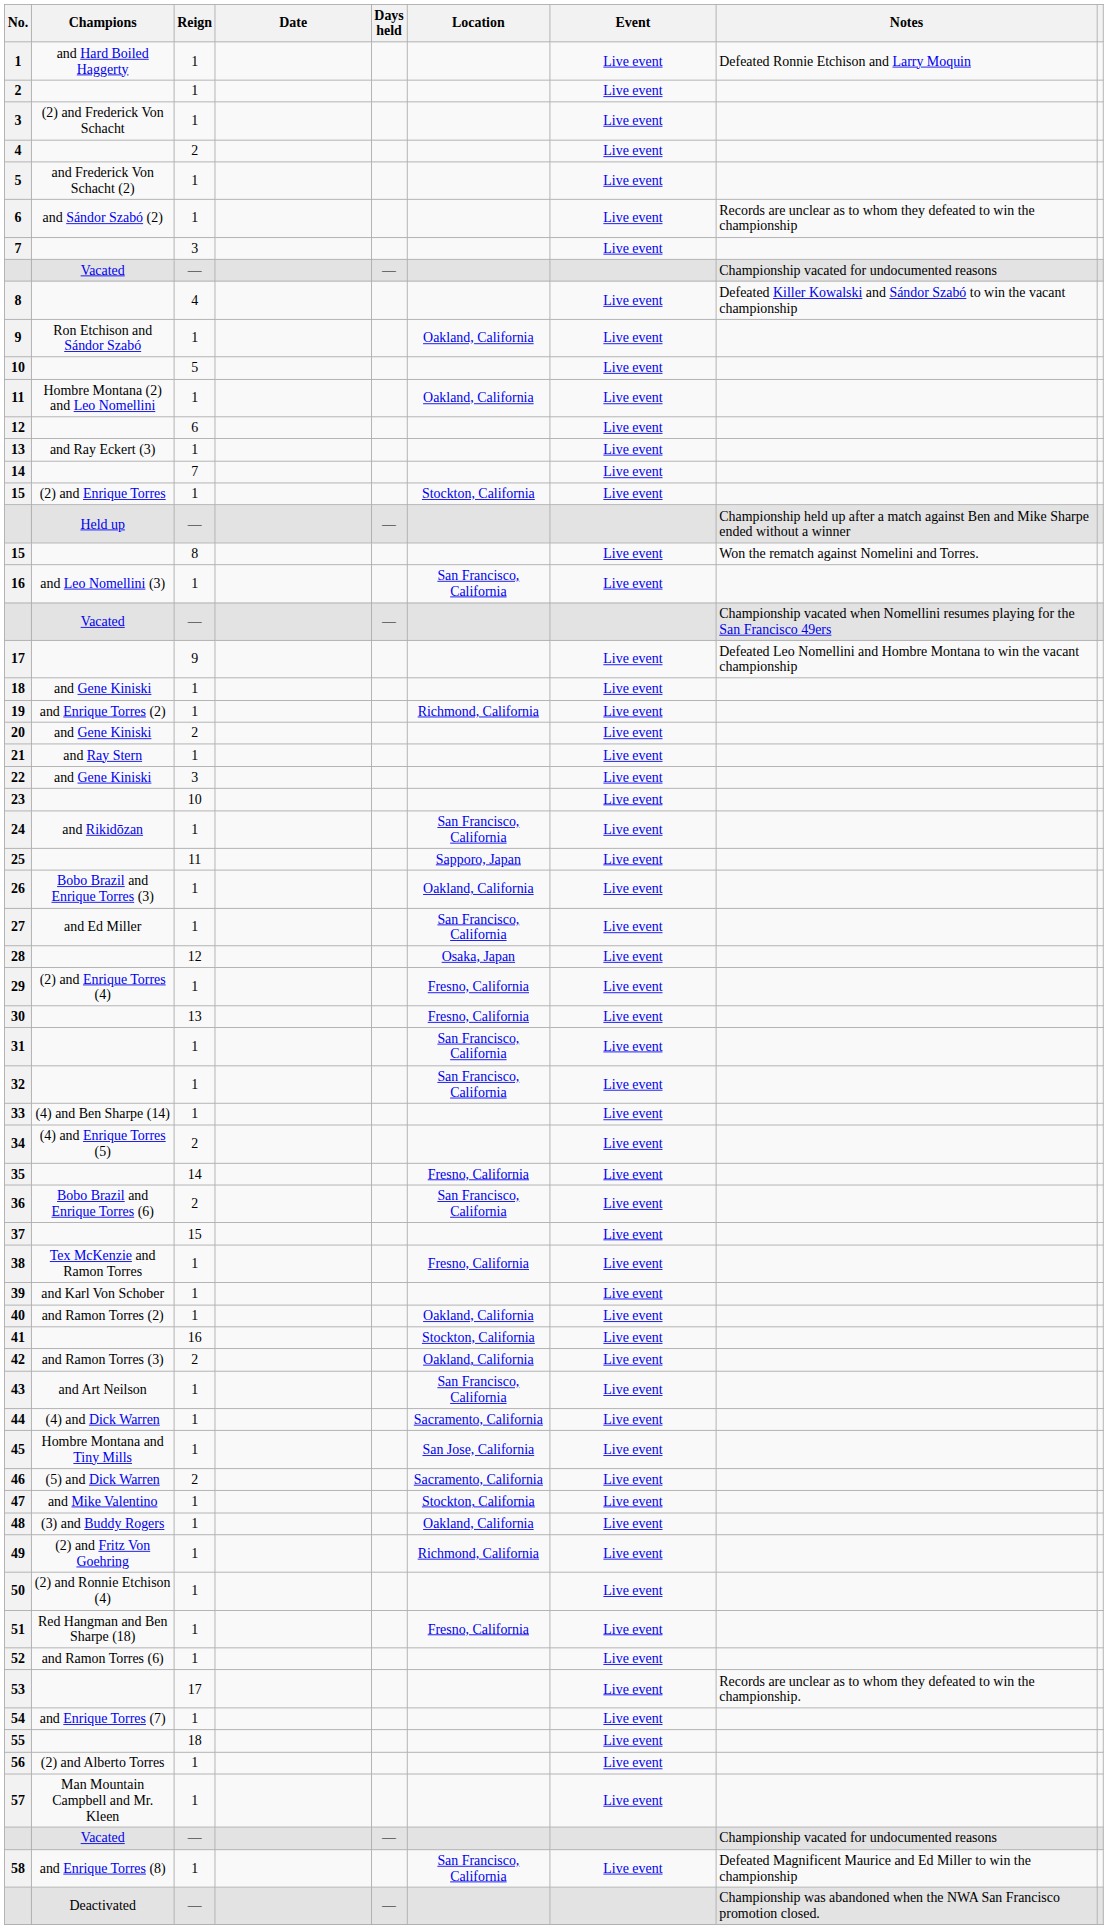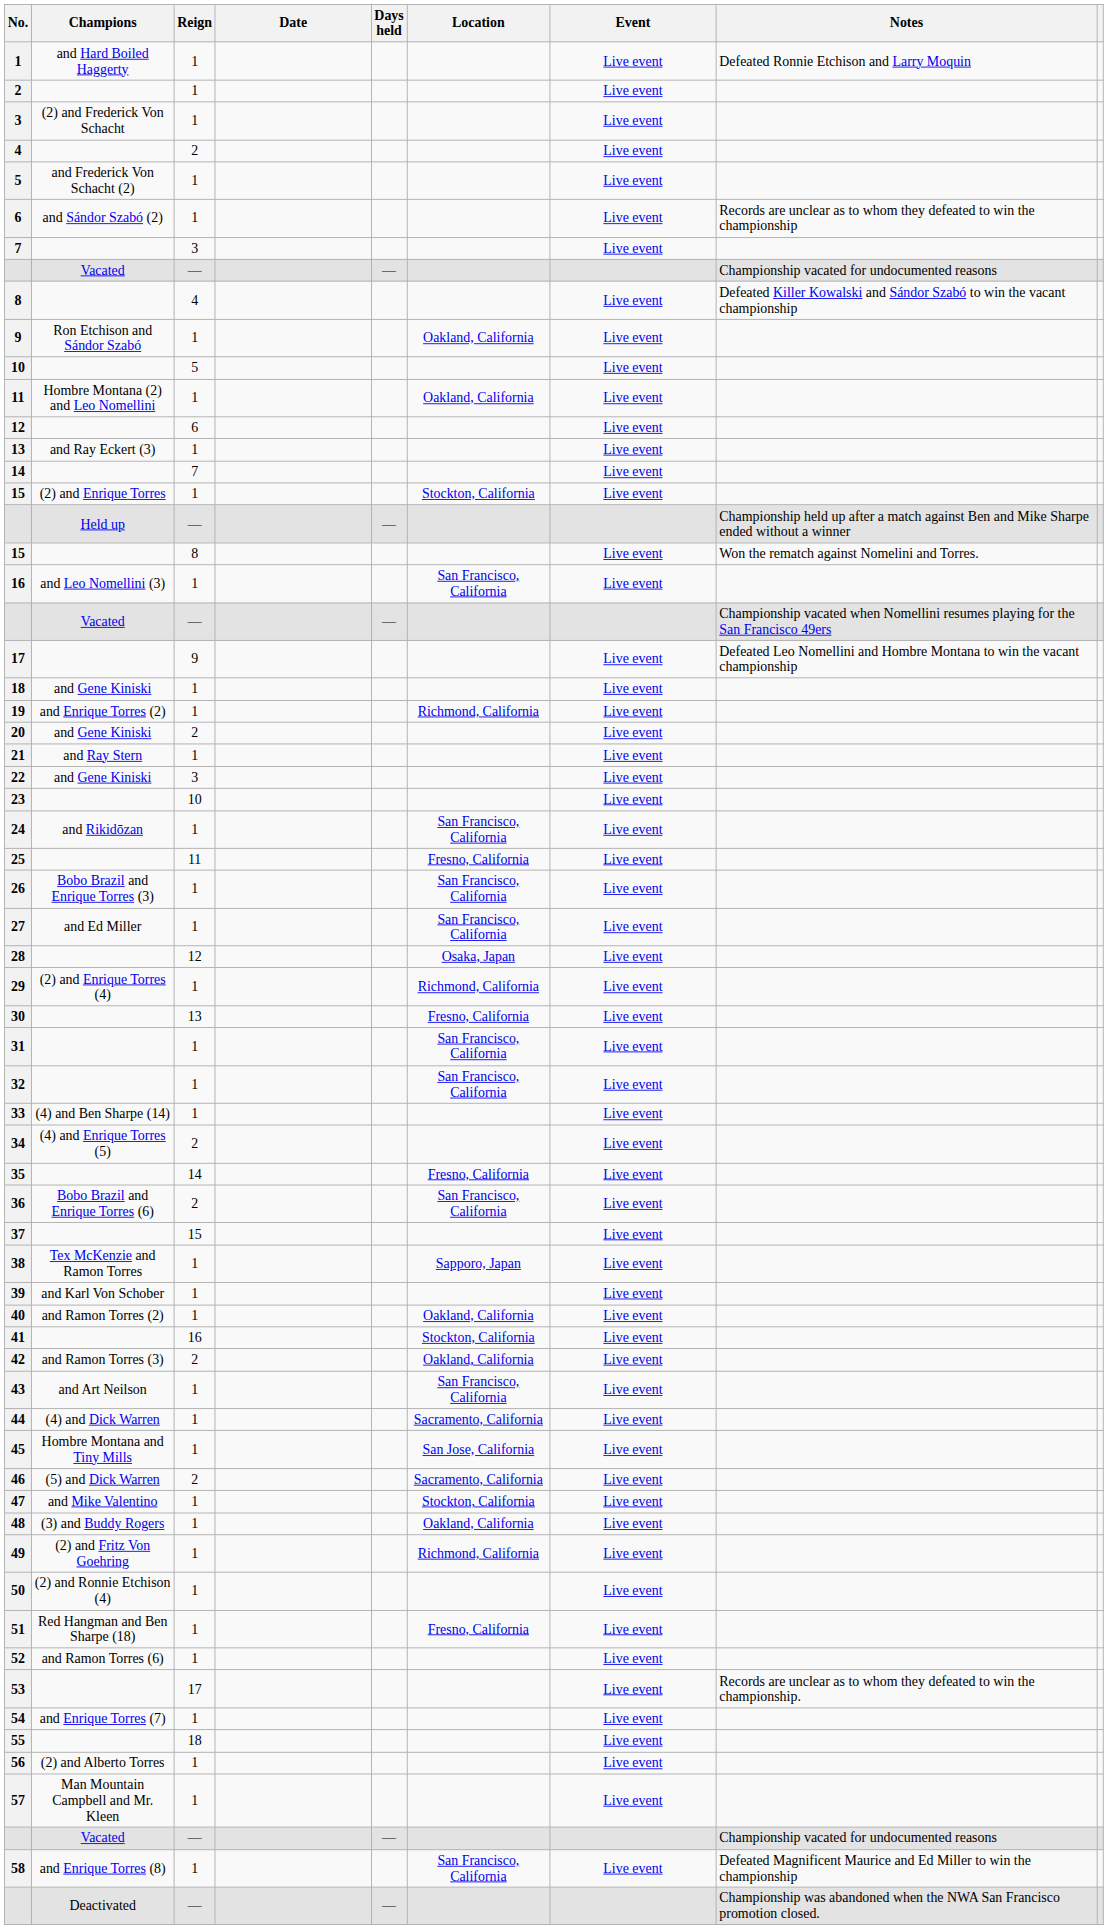 <table class="wikitable sortable" style="text-align: center" width=100%>
 <tr>
 <th width=0 data-sort-type="number" scope="col">No.</th>
 <th width=14% scope="col">Champions</th>
 <th width=0 scope="col">Reign</th>
 <th width=16% scope="col">Date</th>
 <th width=0 data-sort-type="number" scope="col">Days held</th>
 <th width=14% scope="col">Location</th>
 <th width=17% scope="col">Event</th>
 <th width=51% class="unsortable" scope="col">Notes</th>
 <th width=0 class="unsortable" scope="col"></th>
 </tr>
 <tr>
 <th scope="row">1</th>
 <td> and <a href='#'>Hard Boiled Haggerty</a></td>
 <td>1</td>
 <td></td>
 <td></td>
 <td></td>
 <td><a href='#'>Live event</a></td>
 <td align=left>Defeated Ronnie Etchison and <a href='#'>Larry Moquin</a></td>
 <td></td>
 </tr>
 <tr>
 <th scope="row">2</th>
 <td></td>
 <td>1</td>
 <td></td>
 <td></td>
 <td></td>
 <td><a href='#'>Live event</a></td>
 <td align=left> </td>
 <td></td>
 </tr>
 <tr>
 <th scope="row">3</th>
 <td> (2) and Frederick Von Schacht</td>
 <td>1</td>
 <td></td>
 <td></td>
 <td></td>
 <td><a href='#'>Live event</a></td>
 <td align=left> </td>
 <td></td>
 </tr>
 <tr>
 <th scope="row">4</th>
 <td></td>
 <td>2</td>
 <td></td>
 <td></td>
 <td></td>
 <td><a href='#'>Live event</a></td>
 <td align=left> </td>
 <td></td>
 </tr>
 <tr>
 <th scope="row">5</th>
 <td> and Frederick Von Schacht (2)</td>
 <td>1</td>
 <td></td>
 <td></td>
 <td></td>
 <td><a href='#'>Live event</a></td>
 <td align=left> </td>
 <td></td>
 </tr>
 <tr>
 <th scope="row">6</th>
 <td> and <a href='#'>Sándor Szabó</a> (2)</td>
 <td>1</td>
 <td> </td>
 <td align="center"></td>
 <td></td>
 <td><a href='#'>Live event</a></td>
 <td align=left>Records are unclear as to whom they defeated to win the championship</td>
 <td></td>
 </tr>
 <tr>
 <th scope="row">7</th>
 <td></td>
 <td>3</td>
 <td></td>
 <td align="center"></td>
 <td></td>
 <td><a href='#'>Live event</a></td>
 <td align=left> </td>
 <td></td>
 </tr>
 <tr style="background-color:#e3e3e3">
 <td scope="row"></td>
 <td><a href='#'>Vacated</a></td>
 <td>—</td>
 <td></td>
 <td>—</td>
 <td></td>
 <td></td>
 <td align=left>Championship vacated for undocumented reasons</td>
 <td></td>
 </tr>
 <tr>
 <th scope="row">8</th>
 <td></td>
 <td>4</td>
 <td></td>
 <td></td>
 <td></td>
 <td><a href='#'>Live event</a></td>
 <td align=left>Defeated <a href='#'>Killer Kowalski</a> and <a href='#'>Sándor Szabó</a> to win the vacant championship</td>
 <td></td>
 </tr>
 <tr>
 <th scope="row">9</th>
 <td>Ron Etchison and <a href='#'>Sándor Szabó</a></td>
 <td>1</td>
 <td></td>
 <td></td>
 <td><a href='#'>Oakland, California</a></td>
 <td><a href='#'>Live event</a></td>
 <td align=left> </td>
 <td></td>
 </tr>
 <tr>
 <th scope="row">10</th>
 <td></td>
 <td>5</td>
 <td></td>
 <td></td>
 <td></td>
 <td><a href='#'>Live event</a></td>
 <td align=left> </td>
 <td></td>
 </tr>
 <tr>
 <th scope="row">11</th>
 <td>Hombre Montana (2) and <a href='#'>Leo Nomellini</a></td>
 <td>1</td>
 <td></td>
 <td></td>
 <td><a href='#'>Oakland, California</a></td>
 <td><a href='#'>Live event</a></td>
 <td align=left> </td>
 <td></td>
 </tr>
 <tr>
 <th scope="row">12</th>
 <td></td>
 <td>6</td>
 <td></td>
 <td></td>
 <td></td>
 <td><a href='#'>Live event</a></td>
 <td align=left> </td>
 <td></td>
 </tr>
 <tr>
 <th scope="row">13</th>
 <td> and Ray Eckert (3)</td>
 <td>1</td>
 <td></td>
 <td></td>
 <td></td>
 <td><a href='#'>Live event</a></td>
 <td align=left> </td>
 <td></td>
 </tr>
 <tr>
 <th scope="row">14</th>
 <td></td>
 <td>7</td>
 <td></td>
 <td></td>
 <td></td>
 <td><a href='#'>Live event</a></td>
 <td align=left> </td>
 <td></td>
 </tr>
 <tr>
 <th scope="row">15</th>
 <td> (2) and <a href='#'>Enrique Torres</a></td>
 <td>1</td>
 <td></td>
 <td align="center"></td>
 <td><a href='#'>Stockton, California</a></td>
 <td><a href='#'>Live event</a></td>
 <td align=left> </td>
 <td></td>
 </tr>
 <tr style="background-color:#e3e3e3">
 <td scope="row"></td>
 <td><a href='#'>Held up</a></td>
 <td>—</td>
 <td></td>
 <td>—</td>
 <td></td>
 <td></td>
 <td align=left>Championship held up after a match against Ben and Mike Sharpe ended without a winner</td>
 <td></td>
 </tr>
 <tr>
 <th scope="row">15</th>
 <td></td>
 <td>8</td>
 <td></td>
 <td align="center"></td>
 <td></td>
 <td><a href='#'>Live event</a></td>
 <td align=left>Won the rematch against Nomelini and Torres.</td>
 <td></td>
 </tr>
 <tr>
 <th scope="row">16</th>
 <td> and <a href='#'>Leo Nomellini</a> (3)</td>
 <td>1</td>
 <td></td>
 <td align="center"></td>
 <td><a href='#'>San Francisco, California</a></td>
 <td><a href='#'>Live event</a></td>
 <td align=left> </td>
 <td></td>
 </tr>
 <tr style="background-color:#e3e3e3">
 <td scope="row"></td>
 <td><a href='#'>Vacated</a></td>
 <td>—</td>
 <td></td>
 <td>—</td>
 <td></td>
 <td></td>
 <td align=left>Championship vacated when Nomellini resumes playing for the <a href='#'>San Francisco 49ers</a></td>
 <td></td>
 </tr>
 <tr>
 <th scope="row">17</th>
 <td></td>
 <td>9</td>
 <td></td>
 <td></td>
 <td></td>
 <td><a href='#'>Live event</a></td>
 <td align=left>Defeated Leo Nomellini and Hombre Montana to win the vacant championship</td>
 <td></td>
 </tr>
 <tr>
 <th scope="row">18</th>
 <td> and <a href='#'>Gene Kiniski</a></td>
 <td>1</td>
 <td></td>
 <td></td>
 <td></td>
 <td><a href='#'>Live event</a></td>
 <td align=left> </td>
 <td></td>
 </tr>
 <tr>
 <th scope="row">19</th>
 <td> and <a href='#'>Enrique Torres</a> (2)</td>
 <td>1</td>
 <td></td>
 <td></td>
 <td><a href='#'>Richmond, California</a></td>
 <td><a href='#'>Live event</a></td>
 <td align=left> </td>
 <td></td>
 </tr>
 <tr>
 <th scope="row">20</th>
 <td> and <a href='#'>Gene Kiniski</a></td>
 <td>2</td>
 <td></td>
 <td></td>
 <td></td>
 <td><a href='#'>Live event</a></td>
 <td align=left> </td>
 <td></td>
 </tr>
 <tr>
 <th scope="row">21</th>
 <td> and <a href='#'>Ray Stern</a></td>
 <td>1</td>
 <td></td>
 <td align="center"></td>
 <td></td>
 <td><a href='#'>Live event</a></td>
 <td align=left> </td>
 <td></td>
 </tr>
 <tr>
 <th scope="row">22</th>
 <td> and <a href='#'>Gene Kiniski</a></td>
 <td>3</td>
 <td></td>
 <td align="center"></td>
 <td></td>
 <td><a href='#'>Live event</a></td>
 <td align=left> </td>
 <td></td>
 </tr>
 <tr>
 <th scope="row">23</th>
 <td></td>
 <td>10</td>
 <td></td>
 <td></td>
 <td></td>
 <td><a href='#'>Live event</a></td>
 <td align=left> </td>
 <td></td>
 </tr>
 <tr>
 <th scope="row">24</th>
 <td> and <a href='#'>Rikidōzan</a></td>
 <td>1</td>
 <td></td>
 <td></td>
 <td><a href='#'>San Francisco, California</a></td>
 <td><a href='#'>Live event</a></td>
 <td align=left> </td>
 <td></td>
 </tr>
 <tr>
 <th scope="row">25</th>
 <td></td>
 <td>11</td>
 <td></td>
 <td></td>
-<td><a href='#'>Sapporo, Japan</a></td>
+<td><a href='#'>Fresno, California</a></td>
 <td><a href='#'>Live event</a></td>
 <td align=left> </td>
 <td></td>
 </tr>
 <tr>
 <th scope="row">26</th>
 <td><a href='#'>Bobo Brazil</a> and <a href='#'>Enrique Torres</a> (3)</td>
 <td>1</td>
 <td></td>
 <td></td>
-<td><a href='#'>Oakland, California</a></td>
+<td><a href='#'>San Francisco, California</a></td>
 <td><a href='#'>Live event</a></td>
 <td align=left> </td>
 <td></td>
 </tr>
 <tr>
 <th scope="row">27</th>
 <td> and Ed Miller</td>
 <td>1</td>
 <td></td>
 <td></td>
 <td><a href='#'>San Francisco, California</a></td>
 <td><a href='#'>Live event</a></td>
 <td align=left> </td>
 <td></td>
 </tr>
 <tr>
 <th scope="row">28</th>
 <td></td>
 <td>12</td>
 <td></td>
 <td></td>
 <td><a href='#'>Osaka, Japan</a></td>
 <td><a href='#'>Live event</a></td>
 <td align=left> </td>
 <td></td>
 </tr>
 <tr>
 <th scope="row">29</th>
 <td> (2) and <a href='#'>Enrique Torres</a> (4)</td>
 <td>1</td>
 <td></td>
 <td></td>
-<td><a href='#'>Fresno, California</a></td>
+<td><a href='#'>Richmond, California</a></td>
 <td><a href='#'>Live event</a></td>
 <td align=left> </td>
 <td></td>
 </tr>
 <tr>
 <th scope="row">30</th>
 <td></td>
 <td>13</td>
 <td></td>
 <td align="center"></td>
 <td><a href='#'>Fresno, California</a></td>
 <td><a href='#'>Live event</a></td>
 <td align=left> </td>
 <td></td>
 </tr>
 <tr>
 <th scope="row">31</th>
 <td></td>
 <td>1</td>
 <td></td>
 <td align="center"></td>
 <td><a href='#'>San Francisco, California</a></td>
 <td><a href='#'>Live event</a></td>
 <td align=left> </td>
 <td></td>
 </tr>
 <tr>
 <th scope="row">32</th>
 <td></td>
 <td>1</td>
 <td></td>
 <td align="center"></td>
 <td><a href='#'>San Francisco, California</a></td>
 <td><a href='#'>Live event</a></td>
 <td align=left> </td>
 <td></td>
 </tr>
 <tr>
 <th scope="row">33</th>
 <td> (4) and Ben Sharpe (14)</td>
 <td>1</td>
 <td></td>
 <td align="center"></td>
 <td></td>
 <td><a href='#'>Live event</a></td>
 <td align=left> </td>
 <td></td>
 </tr>
 <tr>
 <th scope="row">34</th>
 <td> (4) and <a href='#'>Enrique Torres</a> (5)</td>
 <td>2</td>
 <td></td>
 <td align="center"></td>
 <td></td>
 <td><a href='#'>Live event</a></td>
 <td align=left> </td>
 <td></td>
 </tr>
 <tr>
 <th scope="row">35</th>
 <td></td>
 <td>14</td>
 <td></td>
 <td></td>
 <td><a href='#'>Fresno, California</a></td>
 <td><a href='#'>Live event</a></td>
 <td align=left> </td>
 <td></td>
 </tr>
 <tr>
 <th scope="row">36</th>
 <td><a href='#'>Bobo Brazil</a> and <a href='#'>Enrique Torres</a> (6)</td>
 <td>2</td>
 <td></td>
 <td align="center"></td>
 <td><a href='#'>San Francisco, California</a></td>
 <td><a href='#'>Live event</a></td>
 <td align=left> </td>
 <td></td>
 </tr>
 <tr>
 <th scope="row">37</th>
 <td></td>
 <td>15</td>
 <td></td>
 <td align="center"></td>
 <td></td>
 <td><a href='#'>Live event</a></td>
 <td align=left> </td>
 <td></td>
 </tr>
 <tr>
 <th scope="row">38</th>
 <td><a href='#'>Tex McKenzie</a> and Ramon Torres</td>
 <td>1</td>
 <td></td>
 <td align="center"></td>
-<td><a href='#'>Fresno, California</a></td>
+<td><a href='#'>Sapporo, Japan</a></td>
 <td><a href='#'>Live event</a></td>
 <td align=left> </td>
 <td></td>
 </tr>
 <tr>
 <th scope="row">39</th>
 <td> and Karl Von Schober</td>
 <td>1</td>
 <td></td>
 <td align="center"></td>
 <td></td>
 <td><a href='#'>Live event</a></td>
 <td align=left> </td>
 <td></td>
 </tr>
 <tr>
 <th scope="row">40</th>
 <td> and Ramon Torres (2)</td>
 <td>1</td>
 <td></td>
 <td></td>
 <td><a href='#'>Oakland, California</a></td>
 <td><a href='#'>Live event</a></td>
 <td align=left> </td>
 <td></td>
 </tr>
 <tr>
 <th scope="row">41</th>
 <td></td>
 <td>16</td>
 <td></td>
 <td></td>
 <td><a href='#'>Stockton, California</a></td>
 <td><a href='#'>Live event</a></td>
 <td align=left> </td>
 <td></td>
 </tr>
 <tr>
 <th scope="row">42</th>
 <td> and Ramon Torres (3)</td>
 <td>2</td>
 <td></td>
 <td></td>
 <td><a href='#'>Oakland, California</a></td>
 <td><a href='#'>Live event</a></td>
 <td align=left> </td>
 <td></td>
 </tr>
 <tr>
 <th scope="row">43</th>
 <td> and Art Neilson</td>
 <td>1</td>
 <td></td>
 <td></td>
 <td><a href='#'>San Francisco, California</a></td>
 <td><a href='#'>Live event</a></td>
 <td align=left> </td>
 <td></td>
 </tr>
 <tr>
 <th scope="row">44</th>
 <td> (4) and <a href='#'>Dick Warren</a></td>
 <td>1</td>
 <td></td>
 <td></td>
 <td><a href='#'>Sacramento, California</a></td>
 <td><a href='#'>Live event</a></td>
 <td align=left> </td>
 <td></td>
 </tr>
 <tr>
 <th scope="row">45</th>
 <td>Hombre Montana and <a href='#'>Tiny Mills</a></td>
 <td>1</td>
 <td></td>
 <td></td>
 <td><a href='#'>San Jose, California</a></td>
 <td><a href='#'>Live event</a></td>
 <td align=left> </td>
 <td></td>
 </tr>
 <tr>
 <th scope="row">46</th>
 <td> (5) and <a href='#'>Dick Warren</a></td>
 <td>2</td>
 <td></td>
 <td></td>
 <td><a href='#'>Sacramento, California</a></td>
 <td><a href='#'>Live event</a></td>
 <td align=left> </td>
 <td></td>
 </tr>
 <tr>
 <th scope="row">47</th>
 <td> and <a href='#'>Mike Valentino</a></td>
 <td>1</td>
 <td></td>
 <td></td>
 <td><a href='#'>Stockton, California</a></td>
 <td><a href='#'>Live event</a></td>
 <td align=left> </td>
 <td></td>
 </tr>
 <tr>
 <th scope="row">48</th>
 <td> (3) and <a href='#'>Buddy Rogers</a></td>
 <td>1</td>
 <td></td>
 <td></td>
 <td><a href='#'>Oakland, California</a></td>
 <td><a href='#'>Live event</a></td>
 <td align=left> </td>
 <td></td>
 </tr>
 <tr>
 <th scope="row">49</th>
 <td> (2) and <a href='#'>Fritz Von Goehring</a></td>
 <td>1</td>
 <td></td>
 <td align="center"></td>
 <td><a href='#'>Richmond, California</a></td>
 <td><a href='#'>Live event</a></td>
 <td align=left> </td>
 <td></td>
 </tr>
 <tr>
 <th scope="row">50</th>
 <td> (2) and Ronnie Etchison (4)</td>
 <td>1</td>
 <td> </td>
 <td align="center"></td>
 <td></td>
 <td><a href='#'>Live event</a></td>
 <td align=left> </td>
 <td></td>
 </tr>
 <tr>
 <th scope="row">51</th>
 <td>Red Hangman and Ben Sharpe (18)</td>
 <td>1</td>
 <td></td>
 <td></td>
 <td><a href='#'>Fresno, California</a></td>
 <td><a href='#'>Live event</a></td>
 <td align=left> </td>
 <td></td>
 </tr>
 <tr>
 <th scope="row">52</th>
 <td> and Ramon Torres (6)</td>
 <td>1</td>
 <td></td>
 <td></td>
 <td></td>
 <td><a href='#'>Live event</a></td>
 <td align=left> </td>
 <td></td>
 </tr>
 <tr>
 <th scope="row">53</th>
 <td></td>
 <td>17</td>
 <td></td>
 <td align="center"></td>
 <td></td>
 <td><a href='#'>Live event</a></td>
 <td align=left>Records are unclear as to whom they defeated to win the championship.</td>
 <td></td>
 </tr>
 <tr>
 <th scope="row">54</th>
 <td> and <a href='#'>Enrique Torres</a> (7)</td>
 <td>1</td>
 <td></td>
 <td></td>
 <td></td>
 <td><a href='#'>Live event</a></td>
 <td align=left> </td>
 <td></td>
 </tr>
 <tr>
 <th scope="row">55</th>
 <td></td>
 <td>18</td>
 <td></td>
 <td align="center"></td>
 <td></td>
 <td><a href='#'>Live event</a></td>
 <td align=left> </td>
 <td></td>
 </tr>
 <tr>
 <th scope="row">56</th>
 <td> (2) and Alberto Torres</td>
 <td>1</td>
 <td></td>
 <td align="center"></td>
 <td></td>
 <td><a href='#'>Live event</a></td>
 <td align=left> </td>
 <td></td>
 </tr>
 <tr>
 <th scope="row">57</th>
 <td>Man Mountain Campbell and Mr. Kleen</td>
 <td>1</td>
 <td></td>
 <td align="center"></td>
 <td></td>
 <td><a href='#'>Live event</a></td>
 <td align=left> </td>
 <td></td>
 </tr>
 <tr style="background-color:#e3e3e3">
 <td scope="row"></td>
 <td><a href='#'>Vacated</a></td>
 <td>—</td>
 <td></td>
 <td>—</td>
 <td></td>
 <td></td>
 <td align=left>Championship vacated for undocumented reasons</td>
 <td></td>
 </tr>
 <tr>
 <th scope="row">58</th>
 <td> and <a href='#'>Enrique Torres</a> (8)</td>
 <td>1</td>
 <td></td>
 <td align="center"></td>
 <td><a href='#'>San Francisco, California</a></td>
 <td><a href='#'>Live event</a></td>
 <td align=left>Defeated Magnificent Maurice and Ed Miller to win the championship</td>
 <td></td>
 </tr>
 <tr style="background-color:#e3e3e3">
 <td scope="row"></td>
 <td>Deactivated</td>
 <td>—</td>
 <td></td>
 <td>—</td>
 <td></td>
 <td></td>
 <td align=left>Championship was abandoned when the NWA San Francisco promotion closed.</td>
 <td></td>
 </tr>
 </table>
